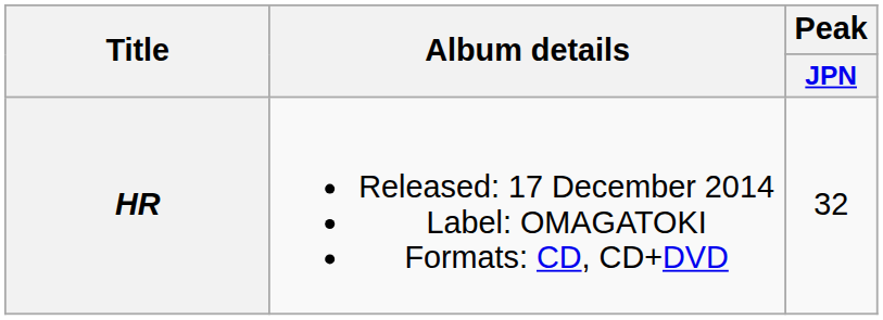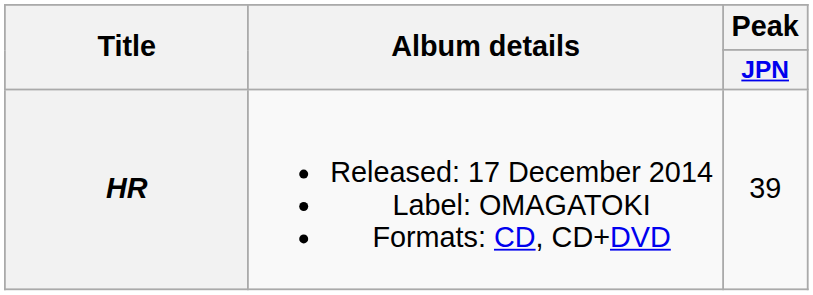 <table class="wikitable plainrowheaders" style="text-align:center;">
 <tr>
 <th scope="col" rowspan="2" style="width:8em;">Title</th>
 <th scope="col" rowspan="2" style="width:16em;">Album details</th>
 <th scope="col">Peak</th>
 </tr>
 <tr>
 <th scope="col" style="width:3em;font-size:85%;"><a href='#'>JPN</a><br></th>
 </tr>
 <tr>
 <th scope="row"><em>HR</em></th>
 <td><br><ul><li>Released: 17 December 2014</li><li>Label: OMAGATOKI</li><li>Formats: <a href='#'>CD</a>, CD+<a href='#'>DVD</a></li></ul></td>
-<td>32</td>
+<td>39</td>
 </tr>
 </table>
